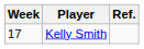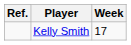 <table class="wikitable">
 <tr>
+<th>Ref.</th>
+<th>Player</th>
 <th>Week</th>
-<th>Player</th>
-<th>Ref.</th>
 </tr>
 <tr>
+<td></td>
+<td> <a href='#'>Kelly Smith</a></td>
 <td>17</td>
-<td> <a href='#'>Kelly Smith</a></td>
-<td></td>
 </tr>
 </table>
